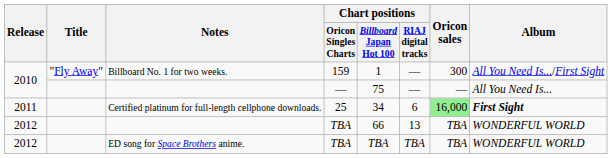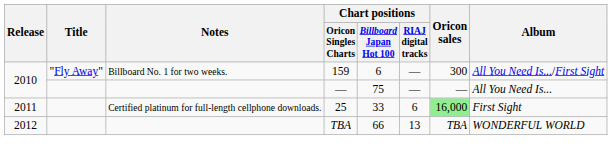 <table class="wikitable" style="text-align:center">
 <tr bgcolor="#CCCCCC">
 <th rowspan="2">Release</th>
 <th rowspan="2">Title</th>
 <th rowspan="2">Notes</th>
 <th colspan="3">Chart positions</th>
 <th rowspan="2">Oricon<br>sales<br></th>
 <th rowspan="2">Album</th>
 </tr>
 <tr style="font-size:smaller;">
 <th width="35">Oricon Singles Charts<br></th>
 <th width="35"><em><a href='#'>Billboard</a></em> <a href='#'>Japan Hot 100</a><br></th>
 <th width="35"><a href='#'>RIAJ</a> digital tracks<br></th>
 </tr>
 <tr>
 <td rowspan="2">2010</td>
 <td align="left">"<a href='#'>Fly Away</a>"</td>
 <td align="left"><small>Billboard No. 1 for two weeks.</small></td>
 <td>159</td>
-<td>1</td>
+<td>6</td>
 <td>—</td>
 <td align="right">300</td>
 <td align="left" rowspan="1"><em><a href='#'>All You Need Is...</a></em>/<em><a href='#'>First Sight</a></em></td>
 </tr>
 <tr>
 <td align="left"></td>
 <td align="left"></td>
 <td>—</td>
 <td>75</td>
 <td>—</td>
 <td align="right">—</td>
 <td align="left" rowspan="1"><em>All You Need Is...</em></td>
 </tr>
 <tr>
 <td rowspan="1">2011</td>
 <td align="left"></td>
 <td align="left"><small>Certified platinum for full-length cellphone downloads.</small></td>
 <td>25</td>
-<td>34</td>
+<td>33</td>
 <td>6</td>
 <td align="right" style="background: lightgreen;">16,000</td>
-<td align="left" rowspan="1"><strong><em>First Sight</em></strong></td>
+<td align="left" rowspan="1"><em>First Sight</em></td>
 </tr>
 <tr>
 <td rowspan="1">2012</td>
 <td align="left"></td>
 <td align="left"></td>
 <td><em>TBA</em></td>
 <td>66</td>
 <td>13</td>
 <td align="right"><em>TBA</em></td>
 <td align="left" rowspan="1"><em>WONDERFUL WORLD</em></td>
 </tr>
-<tr>
-<td rowspan="1">2012</td>
-<td align="left"></td>
-<td align="left"><small>ED song for <em><a href='#'>Space Brothers</a></em> anime.</small></td>
-<td><em>TBA</em></td>
-<td><em>TBA</em></td>
-<td><em>TBA</em></td>
-<td align="right"><em>TBA</em></td>
-<td align="left" rowspan="1"><em>WONDERFUL WORLD</em></td>
-</tr>
 </table>
